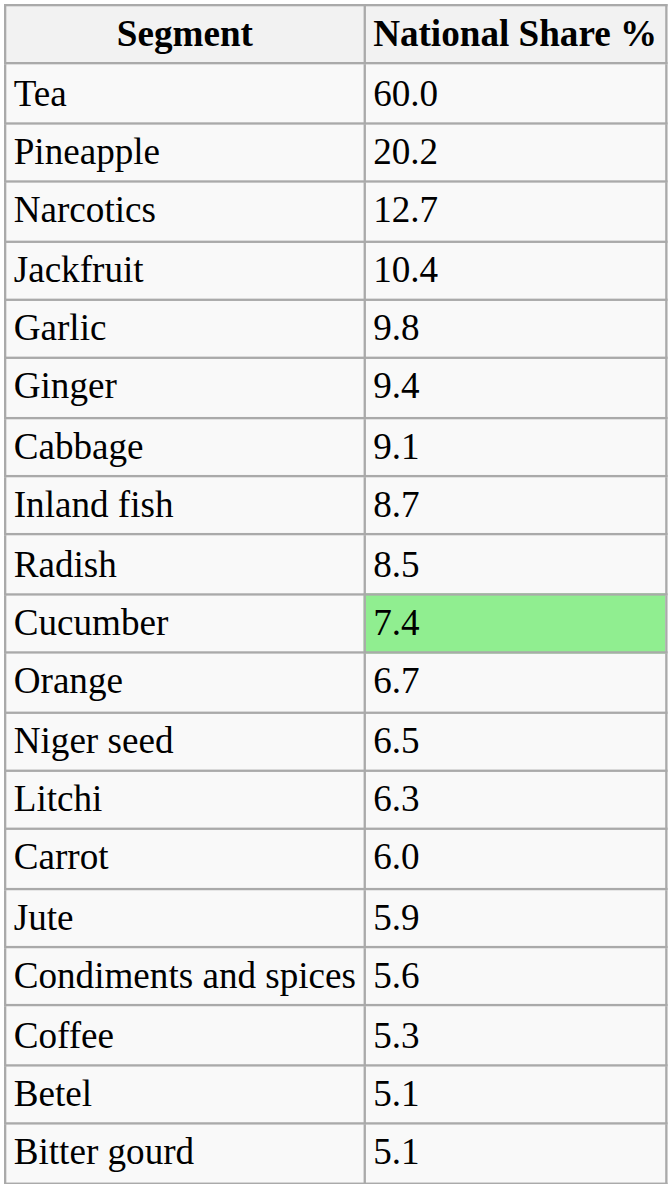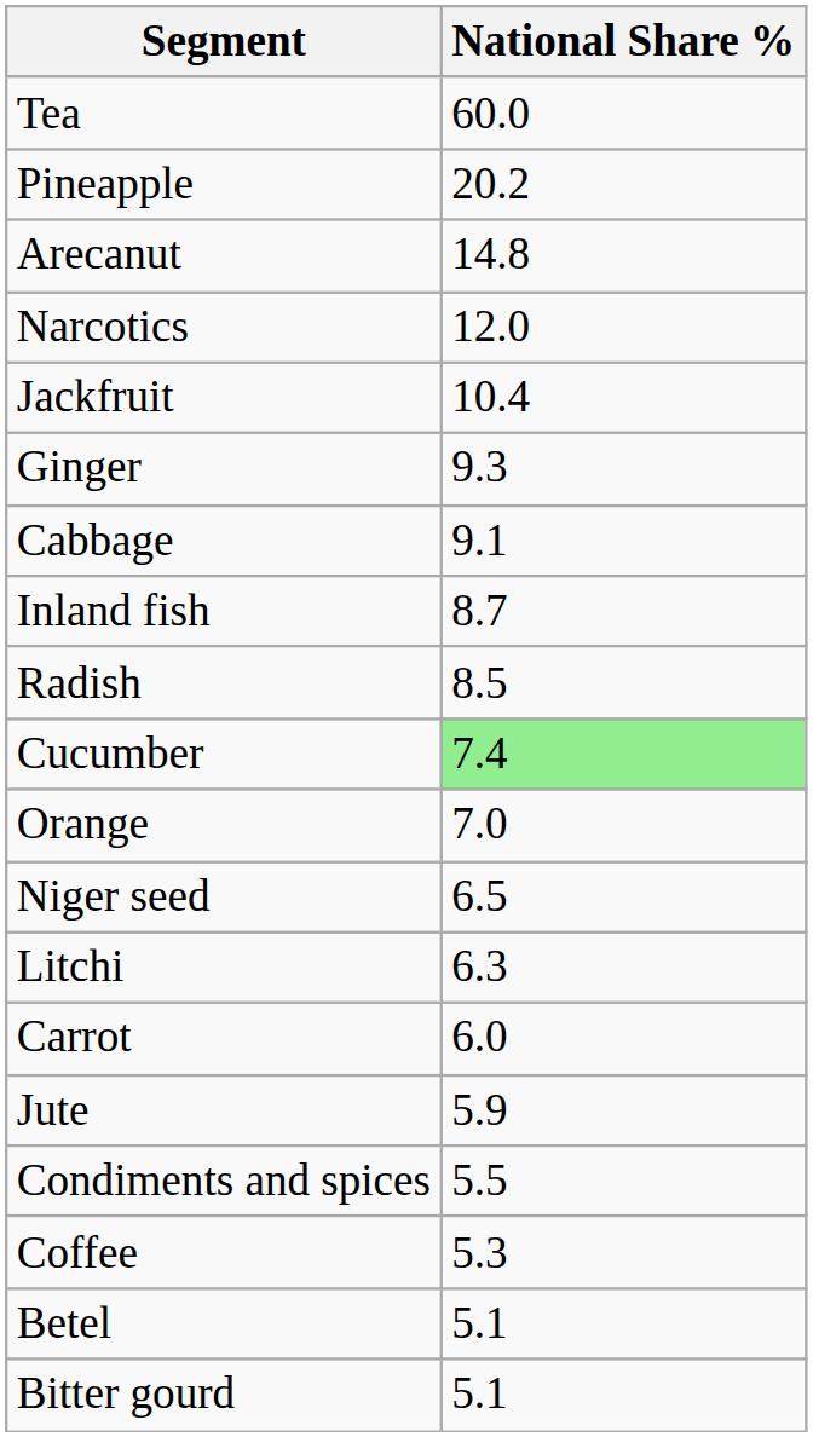 <table class="wikitable">
 <tr>
 <th>Segment</th>
 <th>National Share %</th>
 </tr>
 <tr>
 <td>Tea</td>
 <td>60.0</td>
 </tr>
 <tr>
 <td>Pineapple</td>
 <td>20.2</td>
 </tr>
 <tr>
+<td>Arecanut</td>
+<td>14.8</td>
+</tr>
+<tr>
 <td>Narcotics</td>
-<td>12.7</td>
+<td>12.0</td>
 </tr>
 <tr>
 <td>Jackfruit</td>
 <td>10.4</td>
 </tr>
 <tr>
-<td>Garlic</td>
-<td>9.8</td>
-</tr>
-<tr>
 <td>Ginger</td>
-<td>9.4</td>
+<td>9.3</td>
 </tr>
 <tr>
 <td>Cabbage</td>
 <td>9.1</td>
 </tr>
 <tr>
 <td>Inland fish</td>
 <td>8.7</td>
 </tr>
 <tr>
 <td>Radish</td>
 <td>8.5</td>
 </tr>
 <tr>
 <td>Cucumber</td>
 <td style="background: lightgreen;">7.4</td>
 </tr>
 <tr>
 <td>Orange</td>
-<td>6.7</td>
+<td>7.0</td>
 </tr>
 <tr>
 <td>Niger seed</td>
 <td>6.5</td>
 </tr>
 <tr>
 <td>Litchi</td>
 <td>6.3</td>
 </tr>
 <tr>
 <td>Carrot</td>
 <td>6.0</td>
 </tr>
 <tr>
 <td>Jute</td>
 <td>5.9</td>
 </tr>
 <tr>
 <td>Condiments and spices</td>
-<td>5.6</td>
+<td>5.5</td>
 </tr>
 <tr>
 <td>Coffee</td>
 <td>5.3</td>
 </tr>
 <tr>
 <td>Betel</td>
 <td>5.1</td>
 </tr>
 <tr>
 <td>Bitter gourd</td>
 <td>5.1</td>
 </tr>
 </table>
